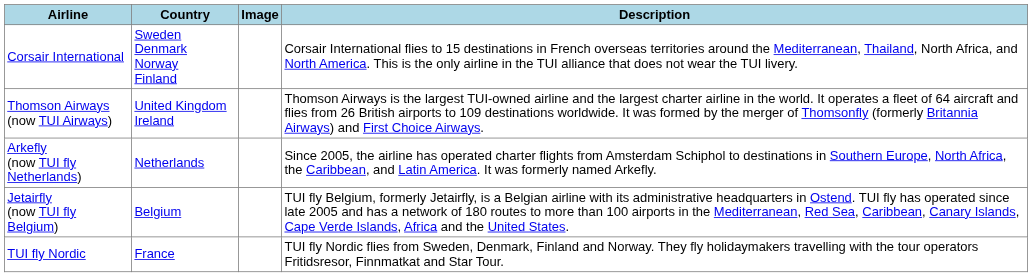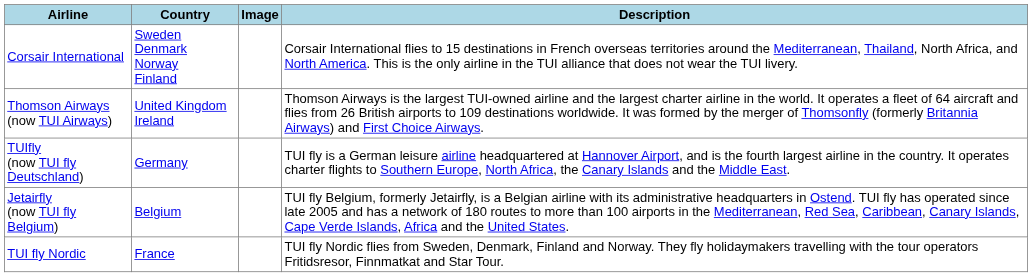 <table class="toccolours" border="1" cellpadding="3" style="margin:1em auto; border-collapse:collapse">
 <tr style="background:lightblue;">
 <th style="width:150px;">Airline</th>
 <th style="width:125px;">Country</th>
 <th>Image</th>
 <th>Description</th>
 </tr>
 <tr>
 <td><a href='#'>Corsair International</a></td>
 <td> <a href='#'>Sweden</a><br> <a href='#'>Denmark</a><br> <a href='#'>Norway</a><br> <a href='#'>Finland</a></td>
 <td></td>
 <td>Corsair International flies to 15 destinations in French overseas territories around the <a href='#'>Mediterranean</a>, <a href='#'>Thailand</a>, North Africa, and <a href='#'>North America</a>. This is the only airline in the TUI alliance that does not wear the TUI livery.</td>
 </tr>
 <tr>
 <td><a href='#'>Thomson Airways</a> <br>(now <a href='#'>TUI Airways</a>)</td>
 <td> <a href='#'>United Kingdom</a> <a href='#'>Ireland</a></td>
 <td></td>
 <td>Thomson Airways is the largest TUI-owned airline and the largest charter airline in the world. It operates a fleet of 64 aircraft and flies from 26 British airports to 109 destinations worldwide. It was formed by the merger of <a href='#'>Thomsonfly</a> (formerly <a href='#'>Britannia Airways</a>) and <a href='#'>First Choice Airways</a>.</td>
 </tr>
 <tr>
-<td><a href='#'>Arkefly</a> <br>(now <a href='#'>TUI fly Netherlands</a>)</td>
-<td> <a href='#'>Netherlands</a></td>
+<td><a href='#'>TUIfly</a> <br>(now <a href='#'>TUI fly Deutschland</a>)</td>
+<td> <a href='#'>Germany</a></td>
 <td></td>
-<td>Since 2005, the airline has operated charter flights from Amsterdam Schiphol to destinations in <a href='#'>Southern Europe</a>, <a href='#'>North Africa</a>, the <a href='#'>Caribbean</a>, and <a href='#'>Latin America</a>. It was formerly named Arkefly.</td>
+<td>TUI fly is a German leisure <a href='#'>airline</a> headquartered at <a href='#'>Hannover Airport</a>, and is the fourth largest airline in the country. It operates charter flights to <a href='#'>Southern Europe</a>, <a href='#'>North Africa</a>, the <a href='#'>Canary Islands</a> and the <a href='#'>Middle East</a>.</td>
 </tr>
 <tr>
 <td><a href='#'>Jetairfly</a> <br>(now <a href='#'>TUI fly Belgium</a>)</td>
 <td> <a href='#'>Belgium</a></td>
 <td></td>
 <td>TUI fly Belgium, formerly Jetairfly, is a Belgian airline with its administrative headquarters in <a href='#'>Ostend</a>. TUI fly has operated since late 2005 and has a network of 180 routes to more than 100 airports in the <a href='#'>Mediterranean</a>, <a href='#'>Red Sea</a>, <a href='#'>Caribbean</a>, <a href='#'>Canary Islands</a>, <a href='#'>Cape Verde Islands</a>, <a href='#'>Africa</a> and the <a href='#'>United States</a>.</td>
 </tr>
 <tr>
 <td><a href='#'>TUI fly Nordic</a></td>
 <td> <a href='#'>France</a></td>
 <td></td>
 <td>TUI fly Nordic flies from Sweden, Denmark, Finland and Norway. They fly holidaymakers travelling with the tour operators Fritidsresor, Finnmatkat and Star Tour.</td>
 </tr>
 </table>
